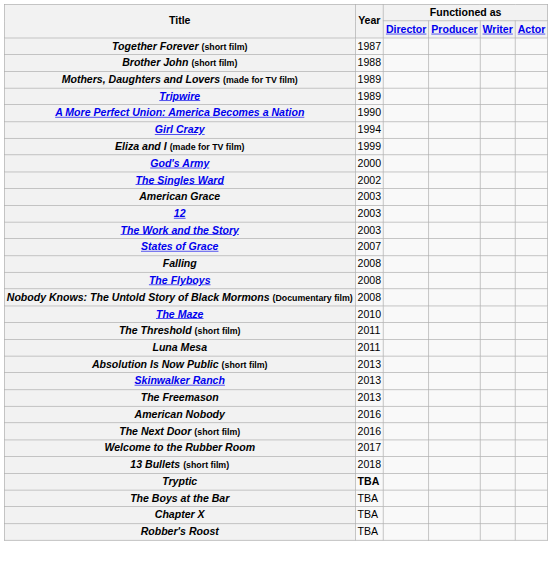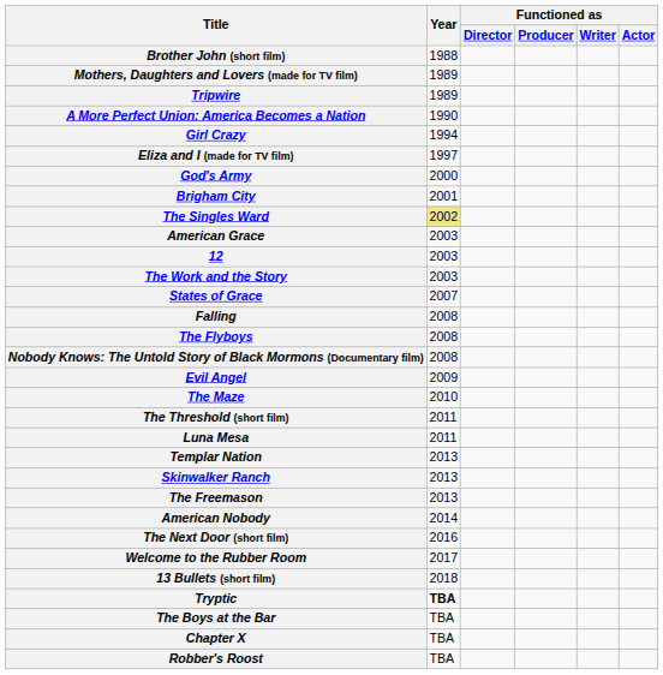 <table class="wikitable plainrowheaders sortable">
 <tr>
 <th rowspan="2">Title</th>
 <th rowspan="2">Year</th>
 <th colspan="4">Functioned as</th>
 </tr>
 <tr>
 <th><a href='#'>Director</a></th>
 <th><a href='#'>Producer</a></th>
 <th><a href='#'>Writer</a></th>
 <th><a href='#'>Actor</a></th>
-</tr>
-<tr>
-<th scope="row"><em>Together Forever</em> <small>(short film)</small></th>
-<td>1987</td>
-<td></td>
-<td></td>
-<td></td>
-<td></td>
 </tr>
 <tr>
 <th scope="row"><em>Brother John</em> <small>(short film)</small></th>
 <td>1988</td>
 <td></td>
 <td></td>
 <td></td>
 <td></td>
 </tr>
 <tr>
 <th scope="row"><em>Mothers, Daughters and Lovers</em> <small>(made for TV film)</small></th>
 <td>1989</td>
 <td></td>
 <td></td>
 <td></td>
 <td></td>
 </tr>
 <tr>
 <th scope="row"><em><a href='#'>Tripwire</a></em></th>
 <td>1989</td>
 <td></td>
 <td></td>
 <td></td>
 <td></td>
 </tr>
 <tr>
 <th scope="row"><em><a href='#'>A More Perfect Union: America Becomes a Nation</a></em></th>
 <td>1990</td>
 <td></td>
 <td></td>
 <td></td>
 <td></td>
 </tr>
 <tr>
 <th scope="row"><em><a href='#'>Girl Crazy</a></em></th>
 <td>1994</td>
 <td></td>
 <td></td>
 <td></td>
 <td></td>
 </tr>
 <tr>
 <th scope="row"><em>Eliza and I</em> <small>(made for TV film)</small></th>
-<td>1999</td>
+<td>1997</td>
 <td></td>
 <td></td>
 <td></td>
 <td></td>
 </tr>
 <tr>
 <th scope="row"><em><a href='#'>God's Army</a></em></th>
 <td>2000</td>
 <td></td>
 <td></td>
 <td></td>
 <td></td>
 </tr>
 <tr>
+<th scope="row"><em><a href='#'>Brigham City</a></em></th>
+<td>2001</td>
+<td></td>
+<td></td>
+<td></td>
+<td></td>
+</tr>
+<tr>
 <th scope="row"><em><a href='#'>The Singles Ward</a></em></th>
-<td>2002</td>
+<td style="background: khaki;">2002</td>
 <td></td>
 <td></td>
 <td></td>
 <td></td>
 </tr>
 <tr>
 <th scope="row"><em>American Grace</em></th>
 <td>2003</td>
 <td></td>
 <td></td>
 <td></td>
 <td></td>
 </tr>
 <tr>
 <th scope="row"><em><a href='#'>12</a></em></th>
 <td>2003</td>
 <td></td>
 <td></td>
 <td></td>
 <td></td>
 </tr>
 <tr>
 <th scope="row"><em><a href='#'>The Work and the Story</a></em></th>
 <td>2003</td>
 <td></td>
 <td></td>
 <td></td>
 <td></td>
 </tr>
 <tr>
 <th scope="row"><em><a href='#'>States of Grace</a></em></th>
 <td>2007</td>
 <td></td>
 <td></td>
 <td></td>
 <td></td>
 </tr>
 <tr>
 <th scope="row"><em>Falling</em></th>
 <td>2008</td>
 <td></td>
 <td></td>
 <td></td>
 <td></td>
 </tr>
 <tr>
 <th scope="row"><em><a href='#'>The Flyboys</a></em></th>
 <td>2008</td>
 <td></td>
 <td></td>
 <td></td>
 <td></td>
 </tr>
 <tr>
 <th scope="row"><em>Nobody Knows: The Untold Story of Black Mormons</em> <small>(Documentary film)</small></th>
 <td>2008</td>
 <td></td>
 <td></td>
 <td></td>
 <td></td>
 </tr>
 <tr>
+<th scope="row"><em><a href='#'>Evil Angel</a></em></th>
+<td>2009</td>
+<td></td>
+<td></td>
+<td></td>
+<td></td>
+</tr>
+<tr>
 <th scope="row"><em><a href='#'>The Maze</a></em></th>
 <td>2010</td>
 <td></td>
 <td></td>
 <td></td>
 <td></td>
 </tr>
 <tr>
 <th scope="row"><em>The Threshold</em> <small>(short film)</small></th>
 <td>2011</td>
 <td></td>
 <td></td>
 <td></td>
 <td></td>
 </tr>
 <tr>
 <th scope="row"><em>Luna Mesa</em></th>
 <td>2011</td>
 <td></td>
 <td></td>
 <td></td>
 <td></td>
 </tr>
 <tr>
-<th scope="row"><em>Absolution Is Now Public</em> <small>(short film)</small></th>
+<th scope="row"><em>Templar Nation</em></th>
 <td>2013</td>
 <td></td>
 <td></td>
 <td></td>
 <td></td>
 </tr>
 <tr>
 <th scope="row"><em><a href='#'>Skinwalker Ranch</a></em></th>
 <td>2013</td>
 <td></td>
 <td></td>
 <td></td>
 <td></td>
 </tr>
 <tr>
 <th scope="row"><em>The Freemason</em></th>
 <td>2013</td>
 <td></td>
 <td></td>
 <td></td>
 <td></td>
 </tr>
 <tr>
 <th scope="row"><em>American Nobody</em></th>
-<td>2016</td>
+<td>2014</td>
 <td></td>
 <td></td>
 <td></td>
 <td></td>
 </tr>
 <tr>
 <th scope="row"><em>The Next Door</em> <small>(short film)</small></th>
 <td>2016</td>
 <td></td>
 <td></td>
 <td></td>
 <td></td>
 </tr>
 <tr>
 <th scope="row"><em>Welcome to the Rubber Room</em></th>
 <td>2017</td>
 <td></td>
 <td></td>
 <td></td>
 <td></td>
 </tr>
 <tr>
 <th scope="row"><em>13 Bullets</em> <small>(short film)</small></th>
 <td>2018</td>
 <td></td>
 <td></td>
 <td></td>
 <td></td>
 </tr>
 <tr>
 <th scope="row"><em>Tryptic</em></th>
 <td><strong>TBA</strong></td>
 <td></td>
 <td></td>
 <td></td>
 <td></td>
 </tr>
 <tr>
 <th scope="row"><em>The Boys at the Bar</em></th>
 <td>TBA</td>
 <td></td>
 <td></td>
 <td></td>
 <td></td>
 </tr>
 <tr>
 <th scope="row"><em>Chapter X</em></th>
 <td>TBA</td>
 <td></td>
 <td></td>
 <td></td>
 <td></td>
 </tr>
 <tr>
 <th scope="row"><em>Robber's Roost</em></th>
 <td>TBA</td>
 <td></td>
 <td></td>
 <td></td>
 <td></td>
 </tr>
 </table>
